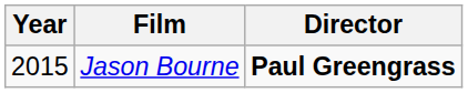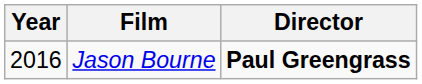 <table class="wikitable">
 <tr>
 <th>Year</th>
 <th>Film</th>
 <th>Director</th>
 </tr>
 <tr>
-<td>2015</td>
+<td>2016</td>
 <td><em><a href='#'>Jason Bourne</a></em></td>
 <td><strong>Paul Greengrass</strong></td>
 </tr>
 </table>
